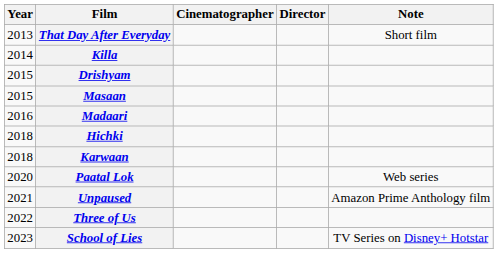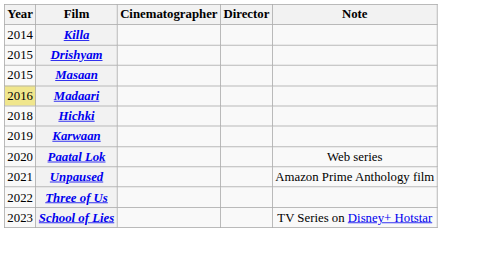 <table class="wikitable sortable plainrowheaders" style="text-align:center">
 <tr>
 <th scope="col">Year</th>
 <th scope="col">Film</th>
 <th scope="col">Cinematographer</th>
 <th scope="col">Director</th>
 <th scope="col">Note</th>
-</tr>
-<tr>
-<td>2013</td>
-<th scope="row"><em><a href='#'>That Day After Everyday</a></em></th>
-<td></td>
-<td></td>
-<td>Short film</td>
 </tr>
 <tr>
 <td>2014</td>
 <th scope="row"><em><a href='#'>Killa</a></em></th>
 <td></td>
 <td></td>
 <td></td>
 </tr>
 <tr>
 <td>2015</td>
 <th scope="row"><em><a href='#'>Drishyam</a></em></th>
 <td></td>
 <td></td>
 <td></td>
 </tr>
 <tr>
 <td>2015</td>
 <th scope="row"><em><a href='#'>Masaan</a></em></th>
 <td></td>
 <td></td>
 <td></td>
 </tr>
 <tr>
-<td>2016</td>
+<td style="background: khaki;">2016</td>
 <th scope="row"><em><a href='#'>Madaari</a></em></th>
 <td></td>
 <td></td>
 <td></td>
 </tr>
 <tr>
 <td>2018</td>
 <th scope="row"><em><a href='#'>Hichki</a></em></th>
 <td></td>
 <td></td>
 <td></td>
 </tr>
 <tr>
-<td>2018</td>
+<td>2019</td>
 <th scope="row"><em><a href='#'>Karwaan</a></em></th>
 <td></td>
 <td></td>
 <td></td>
 </tr>
 <tr>
 <td>2020</td>
 <th scope="row"><em><a href='#'>Paatal Lok</a></em></th>
 <td></td>
 <td></td>
 <td>Web series</td>
 </tr>
 <tr>
 <td>2021</td>
 <th scope="row"><em><a href='#'>Unpaused</a></em></th>
 <td></td>
 <td></td>
 <td>Amazon Prime Anthology film</td>
 </tr>
 <tr>
 <td>2022</td>
 <th scope="row"><em><a href='#'>Three of Us</a></em></th>
 <td></td>
 <td></td>
 <td></td>
 </tr>
 <tr>
 <td>2023</td>
 <th scope="row"><em><a href='#'>School of Lies</a></em></th>
 <td></td>
 <td></td>
 <td>TV Series on <a href='#'>Disney+ Hotstar</a></td>
 </tr>
 </table>
